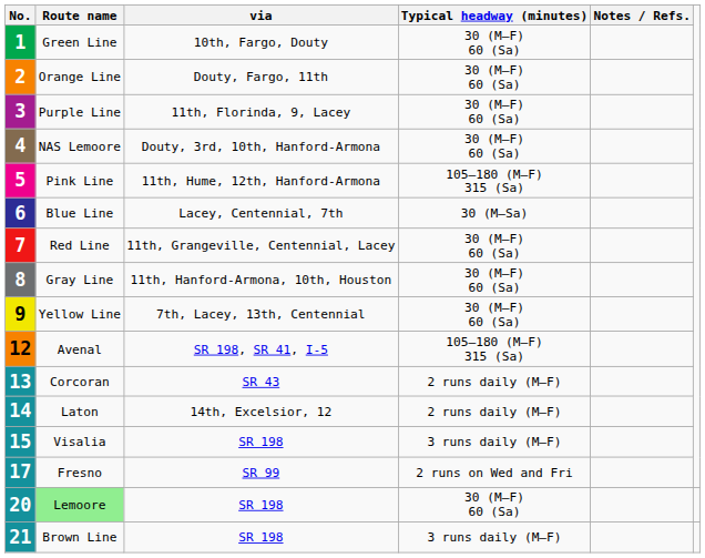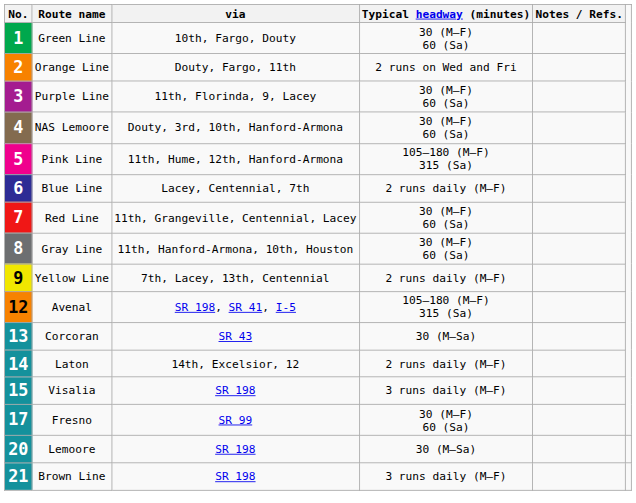 <table class="wikitable sortable" style="font-size:100%;text-align:center;">
 <tr>
 <th>No.</th>
 <th>Route name</th>
 <th>via<br></th>
 <th>Typical <a href='#'>headway</a> (minutes)</th>
 <th class="unsortable">Notes / Refs.</th>
 </tr>
 <tr>
 <th style="background:#00a84d;color:#fff;font-size:150%;">1</th>
 <td>Green Line</td>
 <td>10th, Fargo, Douty<br></td>
 <td>30 (M–F)<br>60 (Sa)</td>
 <td style="font-size:90%;text-align:left;"></td>
 </tr>
 <tr>
 <th style="background:#f78200;color:#fff;font-size:150%;">2</th>
 <td>Orange Line</td>
 <td>Douty, Fargo, 11th<br></td>
-<td>30 (M–F)<br>60 (Sa)</td>
+<td>2 runs on Wed and Fri</td>
 <td style="font-size:90%;text-align:left;"></td>
 </tr>
 <tr>
 <th style="background:#a41c90;color:#fff;font-size:150%;">3</th>
 <td>Purple Line</td>
 <td>11th, Florinda, 9, Lacey<br></td>
 <td>30 (M–F)<br>60 (Sa)</td>
 <td style="font-size:90%;text-align:left;"></td>
 </tr>
 <tr>
 <th style="background:#836b4f;color:#fff;font-size:150%;">4</th>
 <td>NAS Lemoore</td>
 <td>Douty, 3rd, 10th, Hanford-Armona<br></td>
 <td>30 (M–F)<br>60 (Sa)</td>
 <td style="font-size:90%;text-align:left;"></td>
 </tr>
 <tr>
 <th style="background:#f0008d;color:#fff;font-size:150%;">5</th>
 <td>Pink Line</td>
 <td>11th, Hume, 12th, Hanford-Armona<br></td>
 <td>105–180 (M–F)<br>315 (Sa)</td>
 <td style="font-size:90%;text-align:left;"></td>
 </tr>
 <tr>
 <th style="background:#2d2c95;color:#fff;font-size:150%;">6</th>
 <td>Blue Line</td>
 <td>Lacey, Centennial, 7th<br></td>
-<td>30 (M–Sa)</td>
+<td>2 runs daily (M–F)</td>
 <td style="font-size:90%;text-align:left;"></td>
 </tr>
 <tr>
 <th style="background:#f01716;color:#fff;font-size:150%;">7</th>
 <td>Red Line</td>
 <td>11th, Grangeville, Centennial, Lacey<br></td>
 <td>30 (M–F)<br>60 (Sa)</td>
 <td style="font-size:90%;text-align:left;"></td>
 </tr>
 <tr>
 <th style="background:#6d6f71;color:#fff;font-size:150%;">8</th>
 <td>Gray Line</td>
 <td>11th, Hanford-Armona, 10th, Houston<br></td>
 <td>30 (M–F)<br>60 (Sa)</td>
 <td style="font-size:90%;text-align:left;"></td>
 </tr>
 <tr>
 <th style="background:#f1e700;color:#000;font-size:150%;">9</th>
 <td>Yellow Line</td>
 <td>7th, Lacey, 13th, Centennial<br></td>
-<td>30 (M–F)<br>60 (Sa)</td>
+<td>2 runs daily (M–F)</td>
 <td style="font-size:90%;text-align:left;"></td>
 </tr>
 <tr>
 <th style="background:#f78200;color:#000;font-size:150%;">12</th>
 <td>Avenal</td>
 <td><a href='#'>SR 198</a>, <a href='#'>SR 41</a>, <a href='#'>I-5</a><br></td>
 <td>105–180 (M–F)<br>315 (Sa)</td>
 <td style="font-size:90%;text-align:left;"></td>
 </tr>
 <tr>
 <th style="background:#14919c;color:#fff;font-size:150%;">13</th>
 <td>Corcoran</td>
 <td><a href='#'>SR 43</a><br></td>
-<td>2 runs daily (M–F)</td>
+<td>30 (M–Sa)</td>
 <td style="font-size:90%;text-align:left;"></td>
 </tr>
 <tr>
 <th style="background:#14919c;color:#fff;font-size:150%;">14</th>
 <td>Laton</td>
 <td>14th, Excelsior, 12<br></td>
 <td>2 runs daily (M–F)</td>
 <td style="font-size:90%;text-align:left;"></td>
 </tr>
 <tr>
 <th style="background:#14919c;color:#fff;font-size:150%;">15</th>
 <td>Visalia</td>
 <td><a href='#'>SR 198</a><br></td>
 <td>3 runs daily (M–F)</td>
 <td style="font-size:90%;text-align:left;"></td>
 </tr>
 <tr>
 <th style="background:#14919c;color:#fff;font-size:150%;">17</th>
 <td>Fresno</td>
 <td><a href='#'>SR 99</a><br></td>
-<td>2 runs on Wed and Fri</td>
+<td>30 (M–F)<br>60 (Sa)</td>
 <td style="font-size:90%;text-align:left;"></td>
 </tr>
 <tr>
 <th style="background:#14919c;color:#fff;font-size:150%;">20</th>
-<td style="background: lightgreen;">Lemoore</td>
+<td>Lemoore</td>
 <td><a href='#'>SR 198</a><br></td>
-<td>30 (M–F)<br>60 (Sa)</td>
+<td>30 (M–Sa)</td>
 <td style="font-size:90%;text-align:left;"></td>
 <td></td>
 </tr>
 <tr>
 <th style="background:#14919c;color:#fff;font-size:150%;">21</th>
 <td>Brown Line</td>
 <td><a href='#'>SR 198</a><br></td>
 <td>3 runs daily (M–F)</td>
 <td style="font-size:90%;text-align:left;"></td>
 </tr>
 </table>
